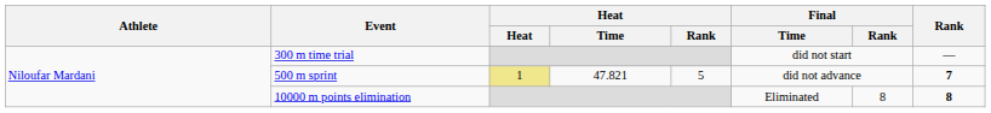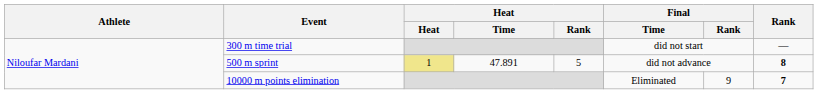 <table class="wikitable" width="72%" style="text-align:center; font-size:90%">
 <tr>
 <th rowspan="2" width="22%">Athlete</th>
 <th rowspan="2" width="18%">Event</th>
 <th colspan="3" width="20%">Heat</th>
 <th colspan="2" width="15%">Final</th>
 <th rowspan="2" width="6%">Rank</th>
 </tr>
 <tr>
 <th width="5%">Heat</th>
 <th width="10%">Time</th>
 <th>Rank</th>
 <th width="10%">Time</th>
 <th>Rank</th>
 </tr>
 <tr>
 <td rowspan=3 align="left"><a href='#'>Niloufar Mardani</a></td>
 <td align="left"><a href='#'>300 m time trial</a></td>
 <td bgcolor=#DCDCDC colspan=3></td>
 <td colspan=2>did not start</td>
 <td><strong>—</strong></td>
 </tr>
 <tr>
 <td align="left"><a href='#'>500 m sprint</a></td>
 <td style="background: khaki;">1</td>
-<td>47.821</td>
+<td>47.891</td>
 <td>5</td>
 <td colspan=2>did not advance</td>
-<td><strong>7</strong></td>
+<td><strong>8</strong></td>
 </tr>
 <tr>
 <td align="left"><a href='#'>10000 m points elimination</a></td>
 <td bgcolor=#DCDCDC colspan=3></td>
 <td>Eliminated</td>
-<td>8</td>
-<td><strong>8</strong></td>
+<td>9</td>
+<td><strong>7</strong></td>
 </tr>
 </table>
